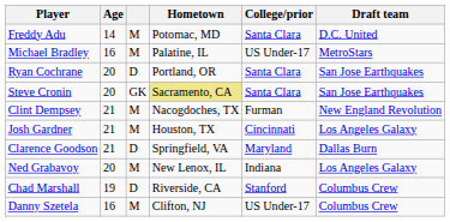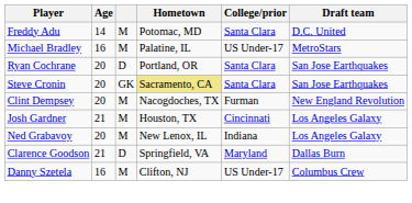 <table class="wikitable">
 <tr>
 <th>Player</th>
 <th>Age</th>
 <th></th>
 <th>Hometown</th>
 <th>College/prior</th>
 <th>Draft team</th>
 </tr>
 <tr>
 <td> <a href='#'>Freddy Adu</a></td>
 <td>14</td>
 <td>M</td>
 <td>Potomac, MD</td>
 <td><a href='#'>Santa Clara</a></td>
 <td><a href='#'>D.C. United</a></td>
 </tr>
 <tr>
 <td> <a href='#'>Michael Bradley</a></td>
 <td>16</td>
 <td>M</td>
 <td>Palatine, IL</td>
 <td>US Under-17</td>
 <td><a href='#'>MetroStars</a></td>
 </tr>
 <tr>
 <td> <a href='#'>Ryan Cochrane</a></td>
 <td>20</td>
 <td>D</td>
 <td>Portland, OR</td>
 <td><a href='#'>Santa Clara</a></td>
 <td><a href='#'>San Jose Earthquakes</a></td>
 </tr>
 <tr>
 <td> <a href='#'>Steve Cronin</a></td>
 <td>20</td>
 <td>GK</td>
 <td style="background: khaki;">Sacramento, CA</td>
 <td><a href='#'>Santa Clara</a></td>
 <td><a href='#'>San Jose Earthquakes</a></td>
 </tr>
 <tr>
 <td> <a href='#'>Clint Dempsey</a></td>
-<td>21</td>
+<td>20</td>
 <td>M</td>
 <td>Nacogdoches, TX</td>
 <td>Furman</td>
 <td><a href='#'>New England Revolution</a></td>
 </tr>
 <tr>
 <td> <a href='#'>Josh Gardner</a></td>
 <td>21</td>
 <td>M</td>
 <td>Houston, TX</td>
 <td><a href='#'>Cincinnati</a></td>
 <td><a href='#'>Los Angeles Galaxy</a></td>
 </tr>
 <tr>
-<td> <a href='#'>Clarence Goodson</a></td>
-<td>21</td>
-<td>D</td>
-<td>Springfield, VA</td>
-<td><a href='#'>Maryland</a></td>
-<td><a href='#'>Dallas Burn</a></td>
-</tr>
-<tr>
 <td> <a href='#'>Ned Grabavoy</a></td>
 <td>20</td>
 <td>M</td>
 <td>New Lenox, IL</td>
 <td>Indiana</td>
 <td><a href='#'>Los Angeles Galaxy</a></td>
 </tr>
 <tr>
-<td> <a href='#'>Chad Marshall</a></td>
-<td>19</td>
+<td> <a href='#'>Clarence Goodson</a></td>
+<td>21</td>
 <td>D</td>
-<td>Riverside, CA</td>
-<td><a href='#'>Stanford</a></td>
-<td><a href='#'>Columbus Crew</a></td>
+<td>Springfield, VA</td>
+<td><a href='#'>Maryland</a></td>
+<td><a href='#'>Dallas Burn</a></td>
 </tr>
 <tr>
 <td> <a href='#'>Danny Szetela</a></td>
 <td>16</td>
 <td>M</td>
 <td>Clifton, NJ</td>
 <td>US Under-17</td>
 <td><a href='#'>Columbus Crew</a></td>
 </tr>
 </table>
